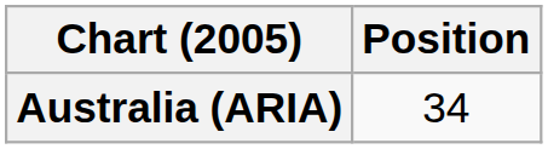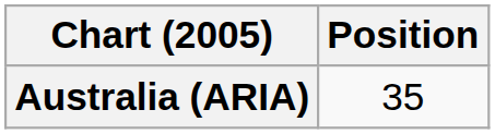 <table class="wikitable plainrowheaders" style="text-align:center">
 <tr>
 <th scope="col">Chart (2005)</th>
 <th scope="col">Position</th>
 </tr>
 <tr>
 <th scope="row">Australia (ARIA)</th>
-<td>34</td>
+<td>35</td>
 </tr>
 </table>
